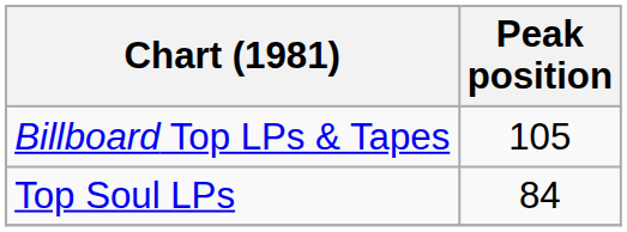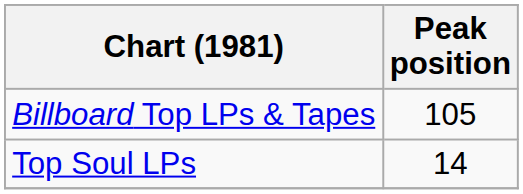 <table class="wikitable">
 <tr>
 <th>Chart (1981)</th>
 <th>Peak<br>position</th>
 </tr>
 <tr>
 <td><a href='#'><em>Billboard</em> Top LPs & Tapes</a></td>
 <td align="center">105</td>
 </tr>
 <tr>
 <td><a href='#'>Top Soul LPs</a></td>
-<td align="center">84</td>
+<td align="center">14</td>
 </tr>
 <tr>
 </tr>
 </table>
